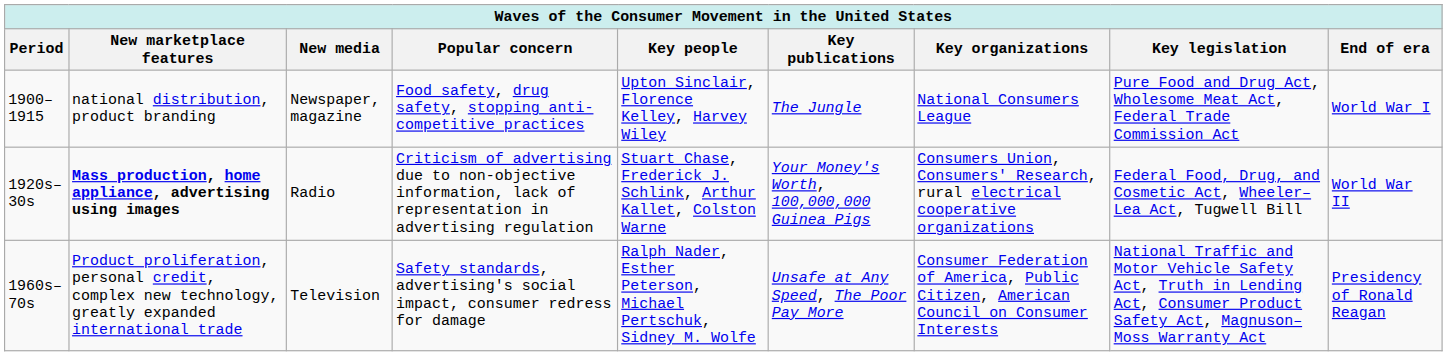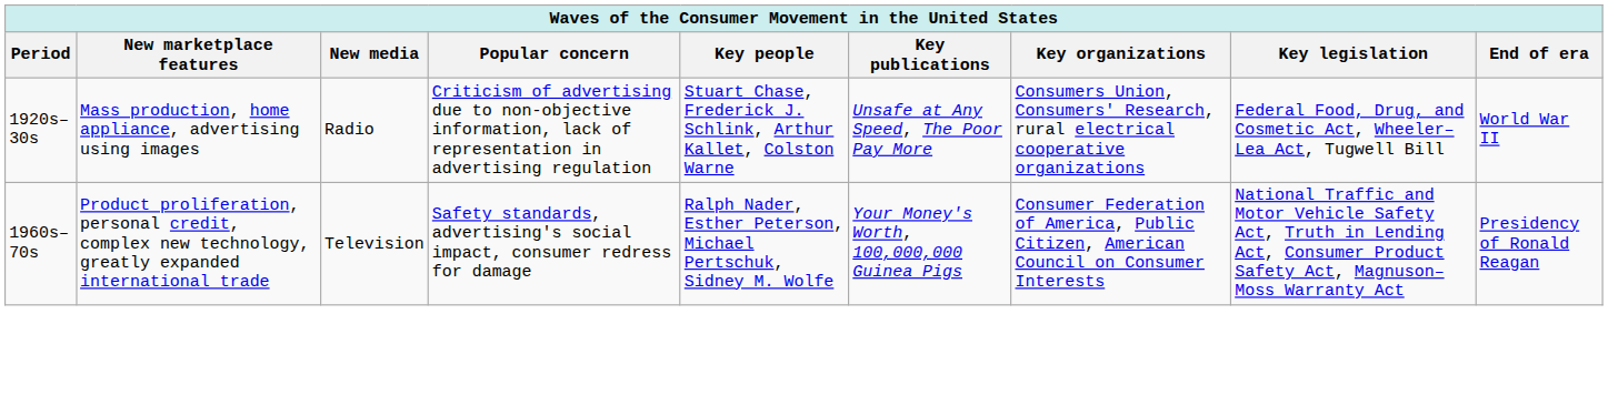 <table class="wikitable">
 <tr>
 <th colspan="9" style="background-color: #CCEEEE;">Waves of the Consumer Movement in the United States</th>
 </tr>
 <tr>
 <th>Period</th>
 <th>New marketplace features</th>
 <th>New media</th>
 <th>Popular concern</th>
 <th>Key people</th>
 <th>Key publications</th>
 <th>Key organizations</th>
 <th>Key legislation</th>
 <th>End of era</th>
 </tr>
 <tr>
-<td>1900–1915</td>
-<td>national <a href='#'>distribution</a>, product branding</td>
-<td>Newspaper, magazine</td>
-<td><a href='#'>Food safety</a>, <a href='#'>drug safety</a>, <a href='#'>stopping anti-competitive practices</a></td>
-<td><a href='#'>Upton Sinclair</a>, <a href='#'>Florence Kelley</a>, <a href='#'>Harvey Wiley</a></td>
-<td><em><a href='#'>The Jungle</a></em></td>
-<td><a href='#'>National Consumers League</a></td>
-<td><a href='#'>Pure Food and Drug Act</a>, <a href='#'>Wholesome Meat Act</a>, <a href='#'>Federal Trade Commission Act</a></td>
-<td><a href='#'>World War I</a></td>
-</tr>
-<tr>
 <td>1920s–30s</td>
-<td><strong><a href='#'>Mass production</a>, <a href='#'>home appliance</a>, advertising using images</strong></td>
+<td><a href='#'>Mass production</a>, <a href='#'>home appliance</a>, advertising using images</td>
 <td>Radio</td>
 <td><a href='#'>Criticism of advertising</a> due to non-objective information, lack of representation in advertising regulation</td>
 <td><a href='#'>Stuart Chase</a>, <a href='#'>Frederick J. Schlink</a>, <a href='#'>Arthur Kallet</a>, <a href='#'>Colston Warne</a></td>
-<td><em><a href='#'>Your Money's Worth</a></em>, <em><a href='#'>100,000,000 Guinea Pigs</a></em></td>
+<td><em><a href='#'>Unsafe at Any Speed</a></em>, <em><a href='#'>The Poor Pay More</a></em></td>
 <td><a href='#'>Consumers Union</a>, <a href='#'>Consumers' Research</a>, rural <a href='#'>electrical cooperative organizations</a></td>
 <td><a href='#'>Federal Food, Drug, and Cosmetic Act</a>, <a href='#'>Wheeler–Lea Act</a>, Tugwell Bill</td>
 <td><a href='#'>World War II</a></td>
 </tr>
 <tr>
 <td>1960s–70s</td>
 <td><a href='#'>Product proliferation</a>, personal <a href='#'>credit</a>, complex new technology, greatly expanded <a href='#'>international trade</a></td>
 <td>Television</td>
 <td><a href='#'>Safety standards</a>, advertising's social impact, consumer redress for damage</td>
 <td><a href='#'>Ralph Nader</a>, <a href='#'>Esther Peterson</a>, <a href='#'>Michael Pertschuk</a>, <a href='#'>Sidney M. Wolfe</a></td>
-<td><em><a href='#'>Unsafe at Any Speed</a></em>, <em><a href='#'>The Poor Pay More</a></em></td>
+<td><em><a href='#'>Your Money's Worth</a></em>, <em><a href='#'>100,000,000 Guinea Pigs</a></em></td>
 <td><a href='#'>Consumer Federation of America</a>, <a href='#'>Public Citizen</a>, <a href='#'>American Council on Consumer Interests</a></td>
 <td><a href='#'>National Traffic and Motor Vehicle Safety Act</a>, <a href='#'>Truth in Lending Act</a>, <a href='#'>Consumer Product Safety Act</a>, <a href='#'>Magnuson–Moss Warranty Act</a></td>
 <td><a href='#'>Presidency of Ronald Reagan</a></td>
 </tr>
 </table>
